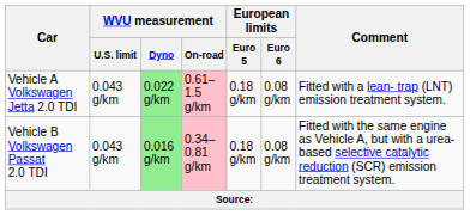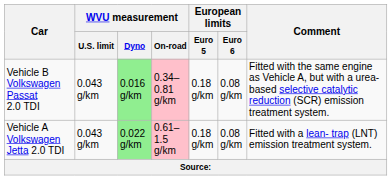 <table class="wikitable">
 <tr>
 <th rowspan=2>Car</th>
 <th colspan=3><a href='#'>WVU</a> measurement</th>
 <th colspan=2>European limits</th>
 <th rowspan=2>Comment</th>
 </tr>
 <tr>
 <th><small>U.S. limit</small></th>
 <th><small><a href='#'>Dyno</a></small></th>
 <th><small>On-road</small></th>
 <th><small>Euro 5</small></th>
 <th><small>Euro 6</small></th>
 </tr>
 <tr>
+<td>Vehicle B<br><a href='#'>Volkswagen Passat</a> 2.0 TDI</td>
+<td>0.043 g/km</td>
+<td style="background: lightgreen">0.016 g/km</td>
+<td style="background: pink">0.34–0.81 g/km</td>
+<td>0.18<br>g/km</td>
+<td>0.08<br>g/km</td>
+<td>Fitted with the same engine as Vehicle A, but with a urea-based <a href='#'>selective catalytic reduction</a> (SCR) emission treatment system.</td>
+</tr>
+<tr>
 <td>Vehicle A<br><a href='#'>Volkswagen Jetta</a> 2.0 TDI</td>
 <td>0.043 g/km</td>
 <td style="background: lightgreen">0.022 g/km</td>
 <td style="background: pink">0.61–1.5 g/km</td>
 <td>0.18<br>g/km</td>
 <td>0.08<br>g/km</td>
 <td>Fitted with a <a href='#'>lean- trap</a> (LNT) emission treatment system.</td>
 </tr>
 <tr>
-<td>Vehicle B<br><a href='#'>Volkswagen Passat</a> 2.0 TDI</td>
-<td>0.043 g/km</td>
-<td style="background: lightgreen">0.016 g/km</td>
-<td style="background: pink">0.34–0.81 g/km</td>
-<td>0.18<br>g/km</td>
-<td>0.08<br>g/km</td>
-<td>Fitted with the same engine as Vehicle A, but with a urea-based <a href='#'>selective catalytic reduction</a> (SCR) emission treatment system.</td>
-</tr>
-<tr>
 <th colspan="7"><small>Source:</small></th>
 </tr>
 </table>
